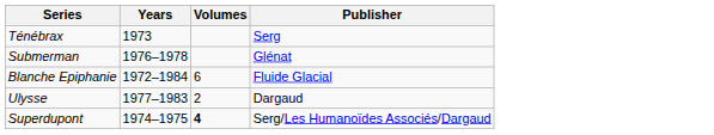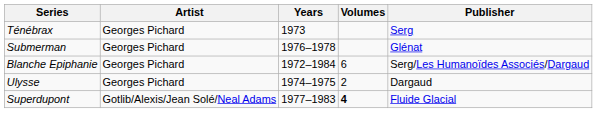 <table class="wikitable">
 <tr>
 <th>Series</th>
+<th>Artist</th>
 <th>Years</th>
 <th>Volumes</th>
 <th>Publisher</th>
 </tr>
 <tr>
 <td><em>Ténébrax</em></td>
+<td>Georges Pichard</td>
 <td>1973</td>
 <td></td>
 <td><a href='#'>Serg</a></td>
 </tr>
 <tr>
 <td><em>Submerman</em></td>
+<td>Georges Pichard</td>
 <td>1976–1978</td>
 <td></td>
 <td><a href='#'>Glénat</a></td>
 </tr>
 <tr>
 <td><em>Blanche Epiphanie</em></td>
+<td>Georges Pichard</td>
 <td>1972–1984</td>
 <td>6</td>
-<td><a href='#'>Fluide Glacial</a></td>
+<td>Serg/<a href='#'>Les Humanoïdes Associés</a>/<a href='#'>Dargaud</a></td>
 </tr>
 <tr>
 <td><em>Ulysse</em></td>
-<td>1977–1983</td>
+<td>Georges Pichard</td>
+<td>1974–1975</td>
 <td>2</td>
 <td>Dargaud</td>
 </tr>
 <tr>
 <td><em>Superdupont</em></td>
-<td>1974–1975</td>
+<td>Gotlib/Alexis/Jean Solé/<a href='#'>Neal Adams</a></td>
+<td>1977–1983</td>
 <td><strong>4</strong></td>
-<td>Serg/<a href='#'>Les Humanoïdes Associés</a>/<a href='#'>Dargaud</a></td>
+<td><a href='#'>Fluide Glacial</a></td>
 </tr>
 </table>
